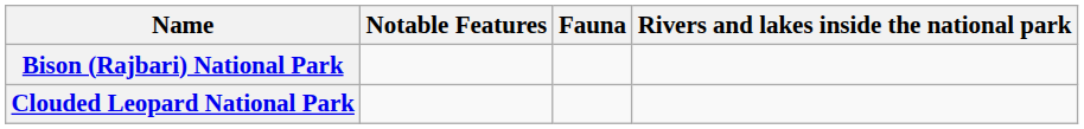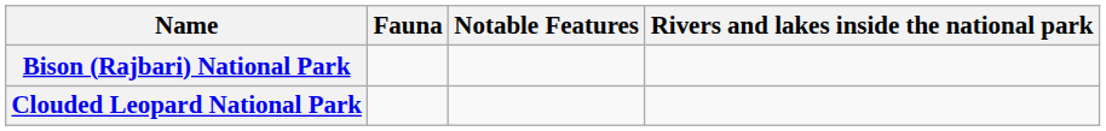 <table class="wikitable sortable">
 <tr>
 <th>Name</th>
+<th>Fauna</th>
 <th>Notable Features</th>
-<th>Fauna</th>
 <th>Rivers and lakes inside the national park</th>
 </tr>
 <tr>
 <th><a href='#'>Bison (Rajbari) National Park</a></th>
 <td></td>
 <td></td>
 <td></td>
 </tr>
 <tr>
 <th><a href='#'>Clouded Leopard National Park</a></th>
 <td></td>
 <td></td>
 <td></td>
 </tr>
 </table>
